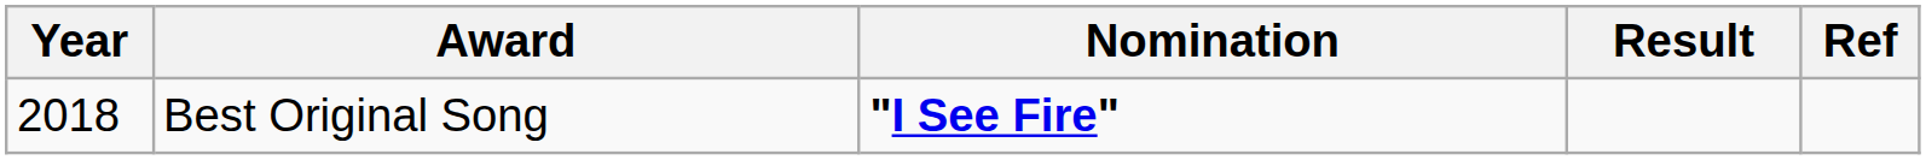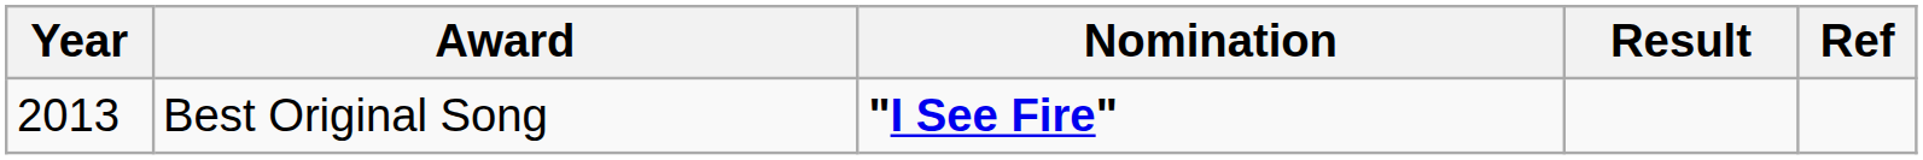 <table class="wikitable" style="max-width:75%;">
 <tr>
 <th width=5%>Year</th>
 <th style="width:30%;">Award</th>
 <th style="width:30%;">Nomination</th>
 <th style="width:10%;">Result</th>
 <th style="width:5%;">Ref</th>
 </tr>
 <tr>
-<td>2018</td>
+<td>2013</td>
 <td>Best Original Song</td>
 <td><strong>"<a href='#'>I See Fire</a>"</strong></td>
 <td></td>
 <td></td>
 </tr>
 </table>
